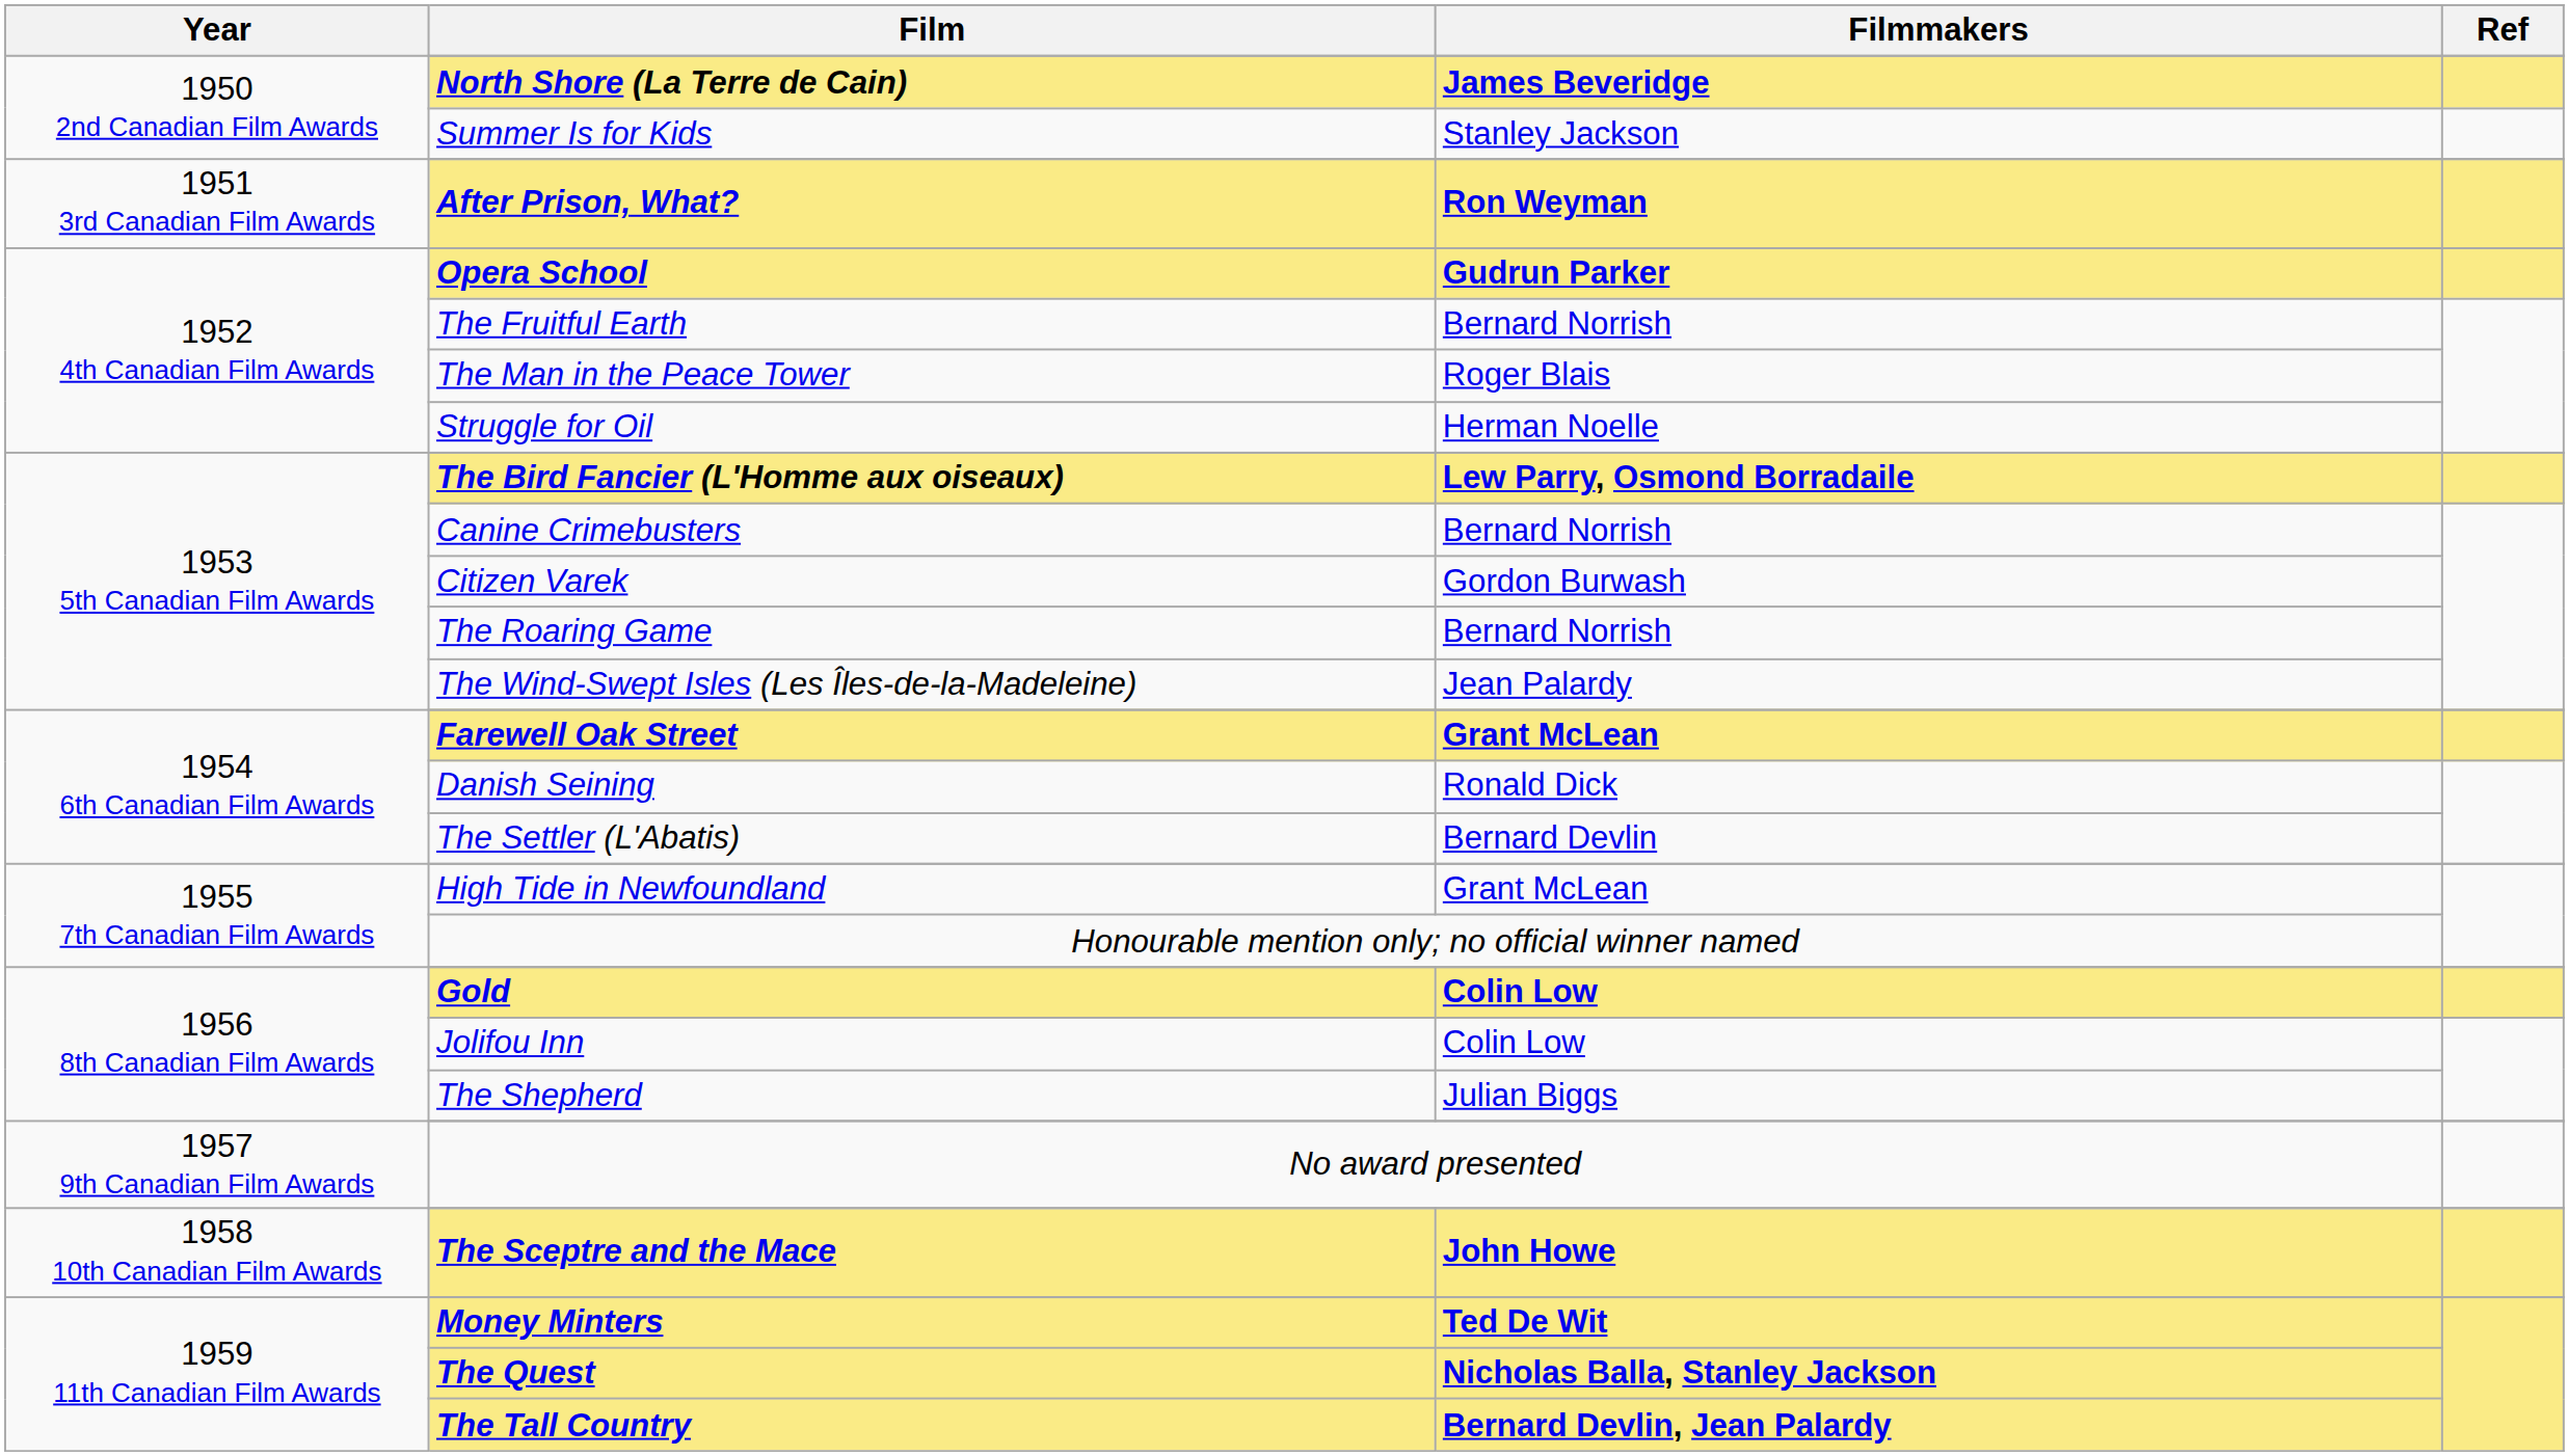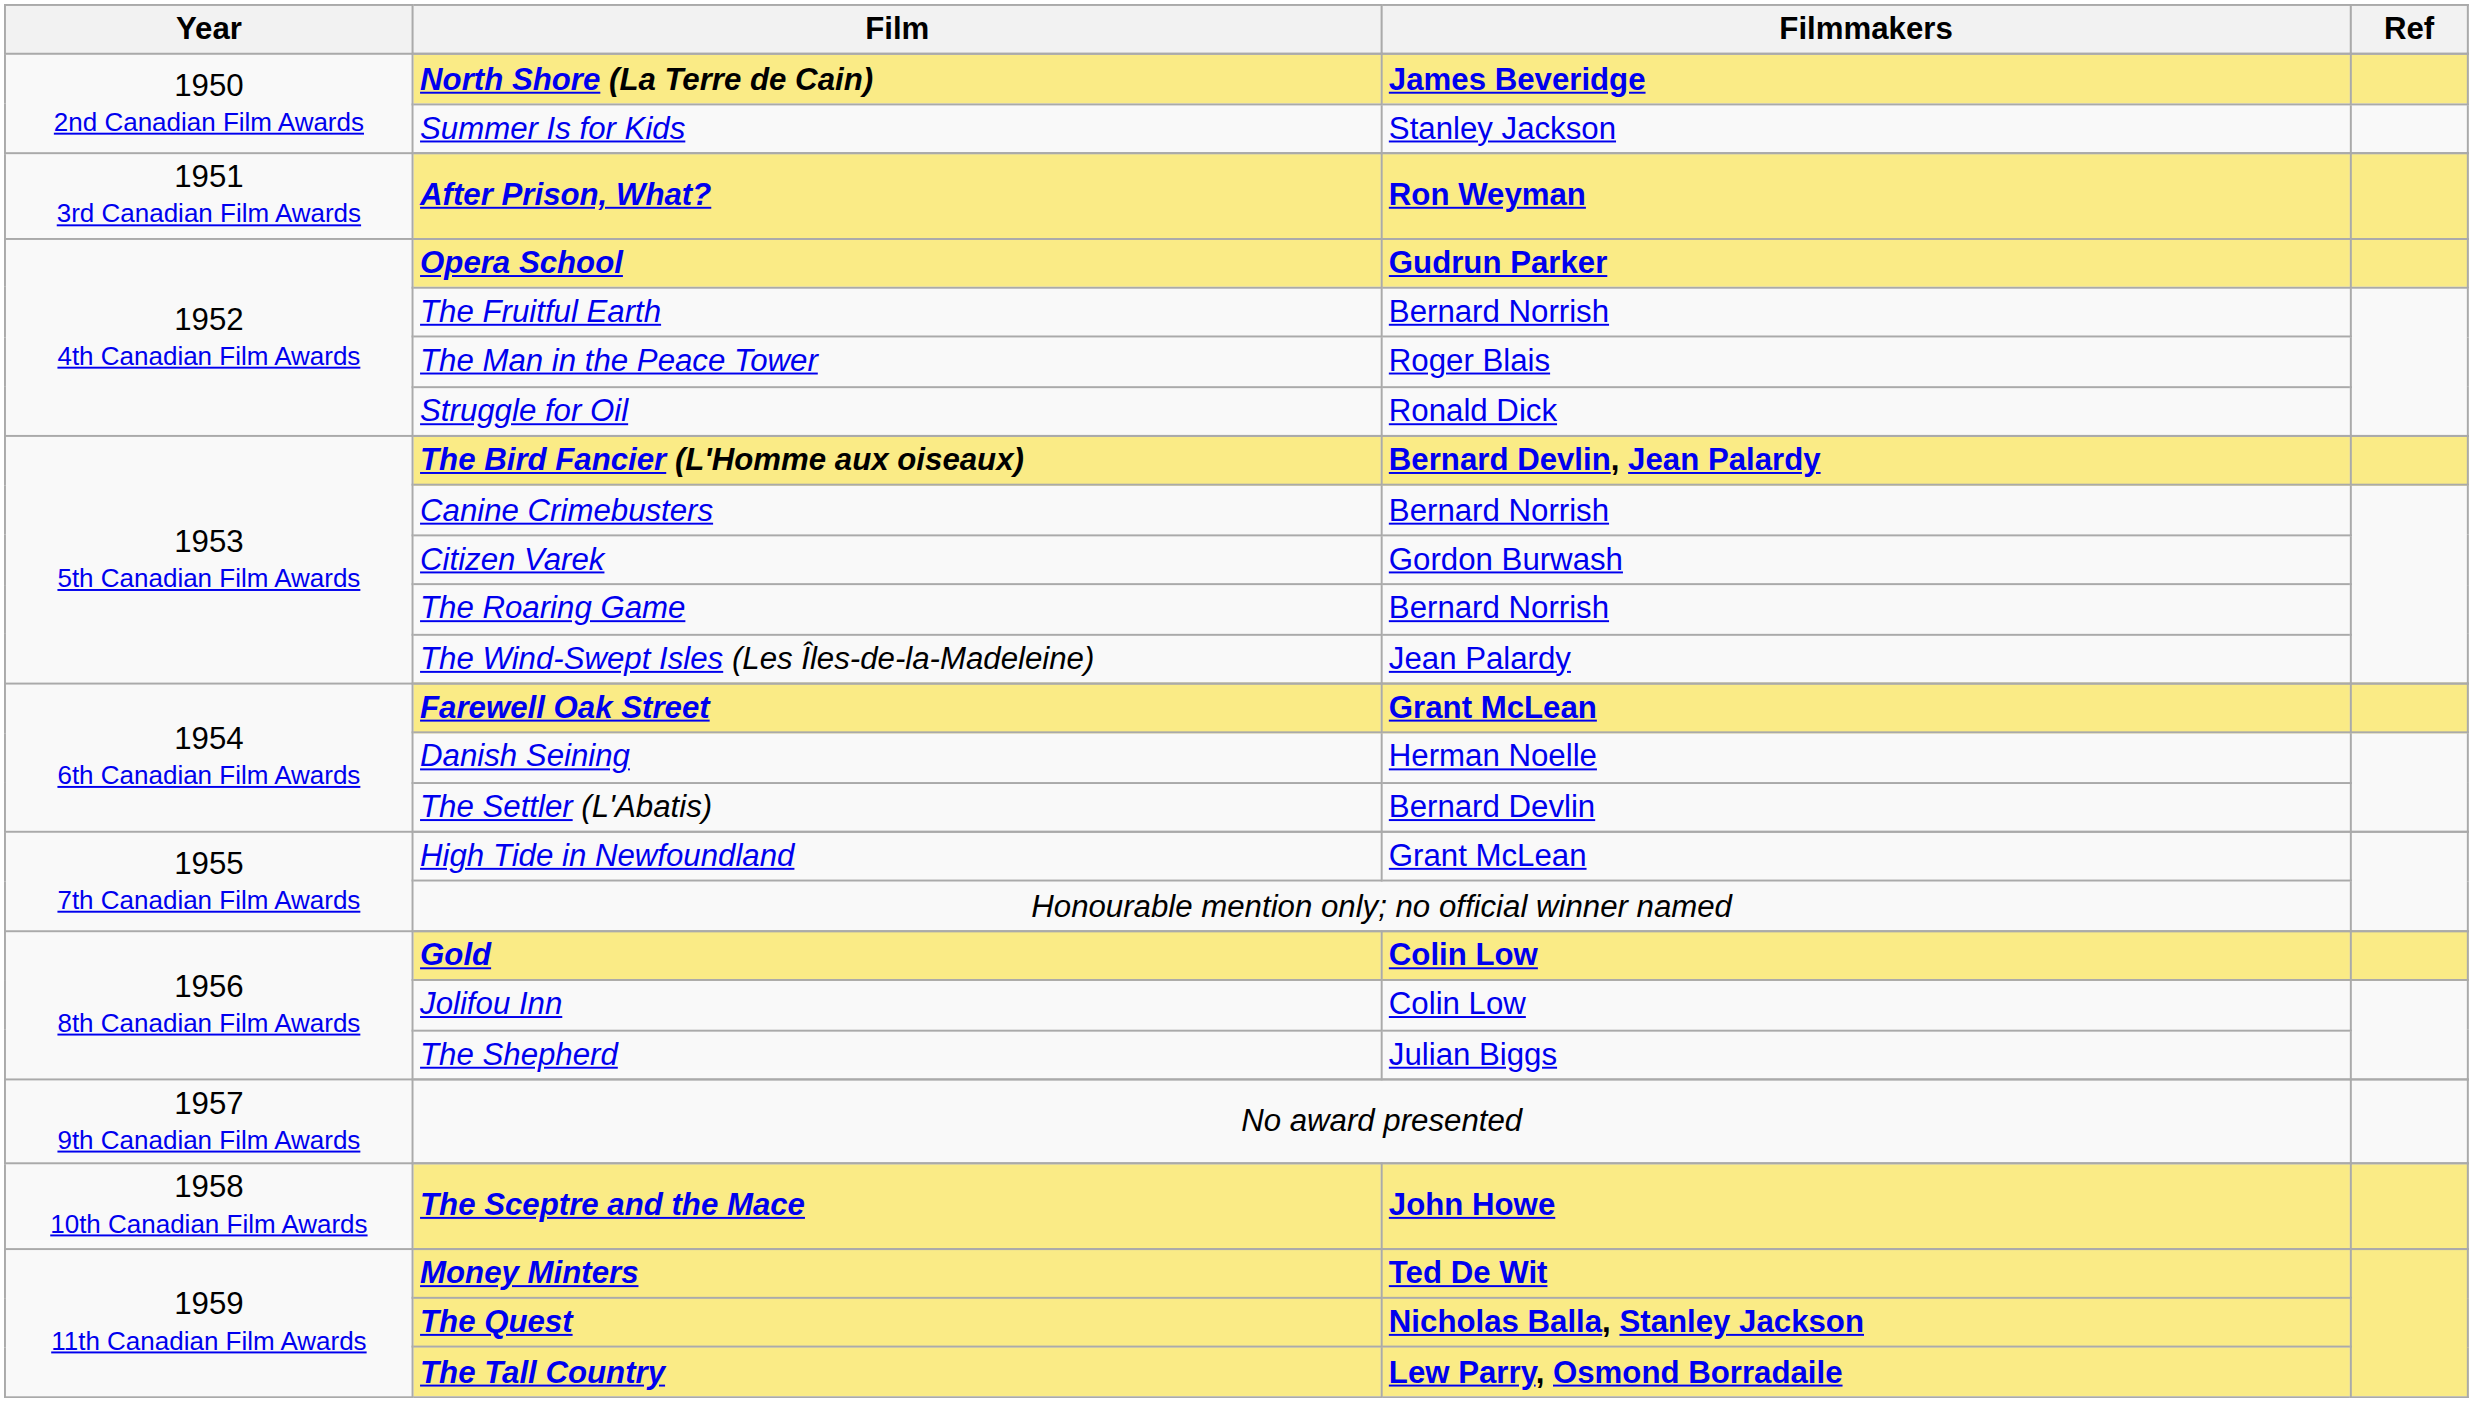 <table class="wikitable" style="width:100%;">
 <tr style="background:#bebebe;">
 <th style="width:8%;">Year</th>
 <th style="width:19%;">Film</th>
 <th style="width:19%;">Filmmakers</th>
 <th style="width:2%;">Ref</th>
 </tr>
 <tr>
 <td rowspan=3 align="center">1950 <br> <small><a href='#'>2nd Canadian Film Awards</a></small></td>
 </tr>
 <tr style="background:#FAEB86;">
 <td><strong><em><a href='#'>North Shore</a> (La Terre de Cain)</em></strong></td>
 <td><strong><a href='#'>James Beveridge</a></strong></td>
 <td></td>
 </tr>
 <tr>
 <td><em><a href='#'>Summer Is for Kids</a></em></td>
 <td><a href='#'>Stanley Jackson</a></td>
 <td></td>
 </tr>
 <tr>
 <td rowspan=2 align="center">1951 <br> <small><a href='#'>3rd Canadian Film Awards</a></small></td>
 </tr>
 <tr style="background:#FAEB86;">
 <td><strong><em><a href='#'>After Prison, What?</a></em></strong></td>
 <td><strong><a href='#'>Ron Weyman</a></strong></td>
 <td></td>
 </tr>
 <tr>
 <td rowspan=5 align="center">1952 <br> <small><a href='#'>4th Canadian Film Awards</a></small></td>
 </tr>
 <tr style="background:#FAEB86;">
 <td><strong><em><a href='#'>Opera School</a></em></strong></td>
 <td><strong><a href='#'>Gudrun Parker</a></strong></td>
 <td></td>
 </tr>
 <tr>
 <td><em><a href='#'>The Fruitful Earth</a></em></td>
 <td><a href='#'>Bernard Norrish</a></td>
 <td rowspan=3></td>
 </tr>
 <tr>
 <td><em><a href='#'>The Man in the Peace Tower</a></em></td>
 <td><a href='#'>Roger Blais</a></td>
 </tr>
 <tr>
 <td><em><a href='#'>Struggle for Oil</a></em></td>
-<td><a href='#'>Herman Noelle</a></td>
+<td><a href='#'>Ronald Dick</a></td>
 </tr>
 <tr>
 <td rowspan=6 align="center">1953 <br> <small><a href='#'>5th Canadian Film Awards</a></small></td>
 </tr>
 <tr style="background:#FAEB86;">
 <td><strong><em><a href='#'>The Bird Fancier</a> (L'Homme aux oiseaux)</em></strong></td>
-<td><strong><a href='#'>Lew Parry</a>, <a href='#'>Osmond Borradaile</a></strong></td>
+<td><strong><a href='#'>Bernard Devlin</a>, <a href='#'>Jean Palardy</a></strong></td>
 <td></td>
 </tr>
 <tr>
 <td><em><a href='#'>Canine Crimebusters</a></em></td>
 <td><a href='#'>Bernard Norrish</a></td>
 <td rowspan=4></td>
 </tr>
 <tr>
 <td><em><a href='#'>Citizen Varek</a></em></td>
 <td><a href='#'>Gordon Burwash</a></td>
 </tr>
 <tr>
 <td><em><a href='#'>The Roaring Game</a></em></td>
 <td><a href='#'>Bernard Norrish</a></td>
 </tr>
 <tr>
 <td><em><a href='#'>The Wind-Swept Isles</a> (Les Îles-de-la-Madeleine)</em></td>
 <td><a href='#'>Jean Palardy</a></td>
 </tr>
 <tr>
 <td rowspan=4 align="center">1954 <br> <small><a href='#'>6th Canadian Film Awards</a></small></td>
 </tr>
 <tr style="background:#FAEB86;">
 <td><strong><em><a href='#'>Farewell Oak Street</a></em></strong></td>
 <td><strong><a href='#'>Grant McLean</a></strong></td>
 <td></td>
 </tr>
 <tr>
 <td><em><a href='#'>Danish Seining</a></em></td>
-<td><a href='#'>Ronald Dick</a></td>
+<td><a href='#'>Herman Noelle</a></td>
 <td rowspan=2></td>
 </tr>
 <tr>
 <td><em><a href='#'>The Settler</a> (L'Abatis)</em></td>
 <td><a href='#'>Bernard Devlin</a></td>
 </tr>
 <tr>
 <td rowspan=3 align="center">1955 <br> <small><a href='#'>7th Canadian Film Awards</a></small></td>
 </tr>
 <tr>
 <td><em><a href='#'>High Tide in Newfoundland</a></em></td>
 <td><a href='#'>Grant McLean</a></td>
 <td rowspan=2></td>
 </tr>
 <tr>
 <td colspan=2 align=center><em>Honourable mention only; no official winner named</em></td>
 </tr>
 <tr>
 <td rowspan=4 align="center">1956 <br> <small><a href='#'>8th Canadian Film Awards</a></small></td>
 </tr>
 <tr style="background:#FAEB86;">
 <td><strong><em><a href='#'>Gold</a></em></strong></td>
 <td><strong><a href='#'>Colin Low</a></strong></td>
 <td></td>
 </tr>
 <tr>
 <td><em><a href='#'>Jolifou Inn</a></em></td>
 <td><a href='#'>Colin Low</a></td>
 <td rowspan=2></td>
 </tr>
 <tr>
 <td><em><a href='#'>The Shepherd</a></em></td>
 <td><a href='#'>Julian Biggs</a></td>
 </tr>
 <tr>
 <td rowspan=2 align="center">1957 <br> <small><a href='#'>9th Canadian Film Awards</a></small></td>
 </tr>
 <tr>
 <td colspan=2 align=center><em>No award presented</em></td>
 <td></td>
 </tr>
 <tr>
 <td rowspan=2 align="center">1958 <br> <small><a href='#'>10th Canadian Film Awards</a></small></td>
 </tr>
 <tr style="background:#FAEB86;">
 <td><strong><em><a href='#'>The Sceptre and the Mace</a></em></strong></td>
 <td><strong><a href='#'>John Howe</a></strong></td>
 <td></td>
 </tr>
 <tr>
 <td rowspan=4 align="center">1959 <br> <small><a href='#'>11th Canadian Film Awards</a></small></td>
 </tr>
 <tr style="background:#FAEB86;">
 <td><strong><em><a href='#'>Money Minters</a></em></strong></td>
 <td><strong><a href='#'>Ted De Wit</a></strong></td>
 <td rowspan=3></td>
 </tr>
 <tr style="background:#FAEB86;">
 <td><strong><em><a href='#'>The Quest</a></em></strong></td>
 <td><strong><a href='#'>Nicholas Balla</a>, <a href='#'>Stanley Jackson</a></strong></td>
 </tr>
 <tr style="background:#FAEB86;">
 <td><strong><em><a href='#'>The Tall Country</a></em></strong></td>
-<td><strong><a href='#'>Bernard Devlin</a>, <a href='#'>Jean Palardy</a></strong></td>
+<td><strong><a href='#'>Lew Parry</a>, <a href='#'>Osmond Borradaile</a></strong></td>
 </tr>
 </table>
